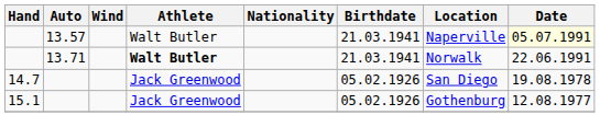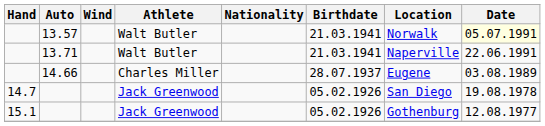 <table class="wikitable">
 <tr>
 <th>Hand</th>
 <th>Auto</th>
 <th>Wind</th>
 <th>Athlete</th>
 <th>Nationality</th>
 <th>Birthdate</th>
 <th>Location</th>
 <th>Date</th>
 </tr>
 <tr>
 <td></td>
 <td>13.57</td>
 <td></td>
 <td>Walt Butler</td>
 <td></td>
 <td>21.03.1941</td>
-<td><a href='#'>Naperville</a></td>
+<td><a href='#'>Norwalk</a></td>
 <td style="background: lightyellow;">05.07.1991</td>
 </tr>
 <tr>
 <td></td>
 <td>13.71</td>
 <td></td>
-<td><strong>Walt Butler</strong></td>
+<td>Walt Butler</td>
 <td></td>
 <td>21.03.1941</td>
-<td><a href='#'>Norwalk</a></td>
+<td><a href='#'>Naperville</a></td>
 <td>22.06.1991</td>
+</tr>
+<tr>
+<td></td>
+<td>14.66</td>
+<td></td>
+<td>Charles Miller</td>
+<td></td>
+<td>28.07.1937</td>
+<td><a href='#'>Eugene</a></td>
+<td>03.08.1989</td>
 </tr>
 <tr>
 <td>14.7</td>
 <td></td>
 <td></td>
 <td><a href='#'>Jack Greenwood</a></td>
 <td></td>
 <td>05.02.1926</td>
 <td><a href='#'>San Diego</a></td>
 <td>19.08.1978</td>
 </tr>
 <tr>
 <td>15.1</td>
 <td></td>
 <td></td>
 <td><a href='#'>Jack Greenwood</a></td>
 <td></td>
 <td>05.02.1926</td>
 <td><a href='#'>Gothenburg</a></td>
 <td>12.08.1977</td>
 </tr>
 <tr>
 </tr>
 </table>
